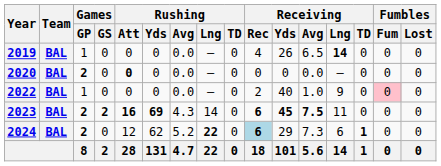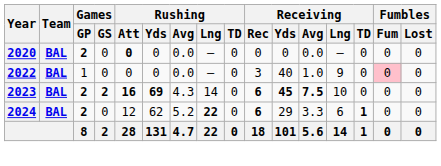 <table class="wikitable" style="text-align:center; width=%75">
 <tr>
 <th rowspan="2">Year</th>
 <th rowspan="2">Team</th>
 <th colspan="2">Games</th>
 <th colspan="5">Rushing</th>
 <th colspan="5">Receiving</th>
 <th colspan="2">Fumbles</th>
 </tr>
 <tr>
 <th>GP</th>
 <th>GS</th>
 <th>Att</th>
 <th>Yds</th>
 <th>Avg</th>
 <th>Lng</th>
 <th>TD</th>
 <th>Rec</th>
 <th>Yds</th>
 <th>Avg</th>
 <th>Lng</th>
 <th>TD</th>
 <th>Fum</th>
 <th>Lost</th>
-</tr>
-<tr>
-<th><a href='#'>2019</a></th>
-<th><a href='#'>BAL</a></th>
-<td>1</td>
-<td>0</td>
-<td>0</td>
-<td>0</td>
-<td>0.0</td>
-<td>—</td>
-<td>0</td>
-<td>4</td>
-<td>26</td>
-<td>6.5</td>
-<td><strong>14</strong></td>
-<td>0</td>
-<td>0</td>
-<td>0</td>
 </tr>
 <tr>
 <th><a href='#'>2020</a></th>
 <th><a href='#'>BAL</a></th>
 <td><strong>2</strong></td>
 <td>0</td>
 <td><strong>0</strong></td>
 <td>0</td>
 <td>0.0</td>
 <td>—</td>
 <td>0</td>
 <td>0</td>
 <td>0</td>
 <td>0.0</td>
 <td>—</td>
 <td>0</td>
 <td>0</td>
 <td>0</td>
 </tr>
 <tr>
 <th><a href='#'>2022</a></th>
 <th><a href='#'>BAL</a></th>
 <td>1</td>
 <td>0</td>
 <td>0</td>
 <td>0</td>
 <td>0.0</td>
 <td>—</td>
 <td>0</td>
-<td>2</td>
+<td>3</td>
 <td>40</td>
 <td>1.0</td>
 <td>9</td>
 <td>0</td>
 <td style="background: pink;">0</td>
 <td>0</td>
 </tr>
 <tr>
 <th><a href='#'>2023</a></th>
 <th><a href='#'>BAL</a></th>
 <td><strong>2</strong></td>
 <td><strong>2</strong></td>
 <td><strong>16</strong></td>
 <td><strong>69</strong></td>
 <td>4.3</td>
 <td>14</td>
 <td>0</td>
 <td><strong>6</strong></td>
 <td><strong>45</strong></td>
 <td><strong>7.5</strong></td>
-<td>11</td>
+<td>10</td>
 <td>0</td>
 <td>0</td>
 <td>0</td>
 </tr>
 <tr>
 <th><a href='#'>2024</a></th>
 <th><a href='#'>BAL</a></th>
 <td><strong>2</strong></td>
 <td>0</td>
 <td>12</td>
 <td>62</td>
 <td>5.2</td>
 <td><strong>22</strong></td>
 <td>0</td>
-<td style="background: lightblue;"><strong>6</strong></td>
+<td><strong>6</strong></td>
 <td>29</td>
-<td>7.3</td>
+<td>3.3</td>
 <td>6</td>
 <td><strong>1</strong></td>
 <td>0</td>
 <td>0</td>
 </tr>
 <tr>
 <th colspan="2"></th>
 <th>8</th>
 <th>2</th>
 <th>28</th>
 <th>131</th>
 <th>4.7</th>
 <th>22</th>
 <th>0</th>
 <th>18</th>
 <th>101</th>
 <th>5.6</th>
 <th>14</th>
 <th>1</th>
 <th>0</th>
 <th>0</th>
 </tr>
 </table>
